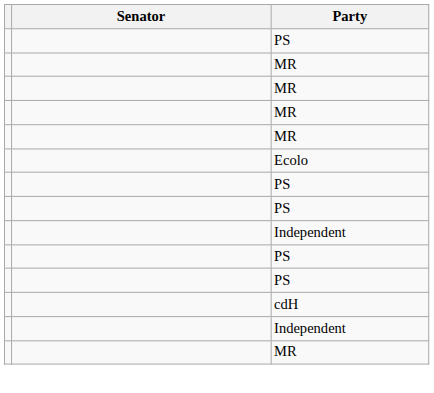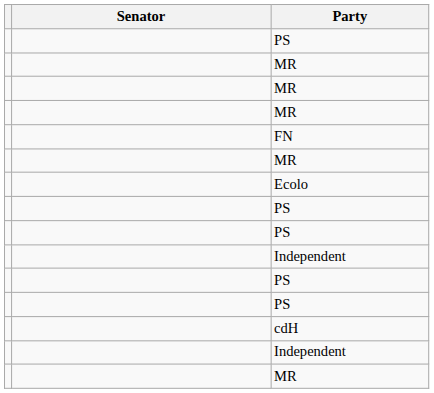 <table class="sortable wikitable" style="text-align:left; font-size:90%">
 <tr>
 <th></th>
 <th width="250">Senator</th>
 <th width="150">Party</th>
 </tr>
 <tr>
 <td></td>
 <td></td>
 <td>PS</td>
 </tr>
 <tr>
 <td></td>
 <td></td>
 <td>MR</td>
 </tr>
 <tr>
 <td></td>
 <td></td>
 <td>MR</td>
 </tr>
 <tr>
 <td></td>
 <td></td>
 <td>MR</td>
+</tr>
+<tr>
+<td></td>
+<td></td>
+<td>FN</td>
 </tr>
 <tr>
 <td></td>
 <td></td>
 <td>MR</td>
 </tr>
 <tr>
 <td></td>
 <td></td>
 <td>Ecolo</td>
 </tr>
 <tr>
 <td></td>
 <td></td>
 <td>PS</td>
 </tr>
 <tr>
 <td></td>
 <td></td>
 <td>PS</td>
 </tr>
 <tr>
 <td></td>
 <td></td>
 <td>Independent</td>
 </tr>
 <tr>
 <td></td>
 <td></td>
 <td>PS</td>
 </tr>
 <tr>
 <td></td>
 <td></td>
 <td>PS</td>
 </tr>
 <tr>
 <td></td>
 <td></td>
 <td>cdH</td>
 </tr>
 <tr>
 <td></td>
 <td></td>
 <td>Independent</td>
 </tr>
 <tr>
 <td></td>
 <td></td>
 <td>MR</td>
 </tr>
 </table>
